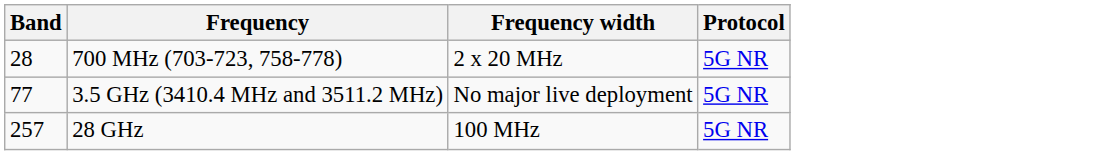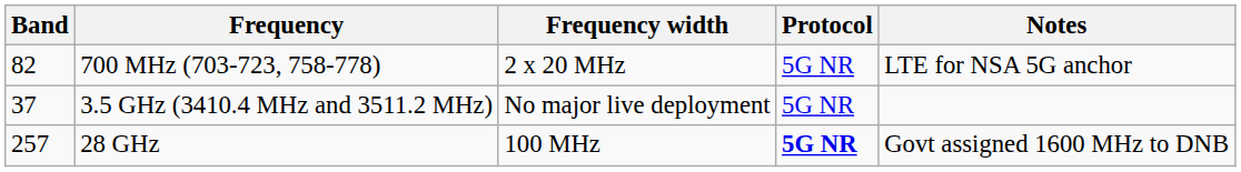 <table class="wikitable sortable">
 <tr>
 <th>Band</th>
 <th>Frequency</th>
 <th>Frequency width</th>
 <th>Protocol</th>
+<th>Notes</th>
 </tr>
 <tr>
-<td>28</td>
+<td>82</td>
 <td>700 MHz (703-723, 758-778)</td>
 <td>2 x 20 MHz</td>
 <td><a href='#'>5G NR</a></td>
+<td>LTE for NSA 5G anchor</td>
 </tr>
 <tr>
-<td>77</td>
+<td>37</td>
 <td>3.5 GHz (3410.4 MHz and 3511.2 MHz)</td>
 <td>No major live deployment</td>
 <td><a href='#'>5G NR</a></td>
+<td></td>
 </tr>
 <tr>
 <td>257</td>
 <td>28 GHz</td>
 <td>100 MHz</td>
-<td><a href='#'>5G NR</a></td>
+<td><strong><a href='#'>5G NR</a></strong></td>
+<td>Govt assigned 1600 MHz to DNB</td>
 </tr>
 </table>
